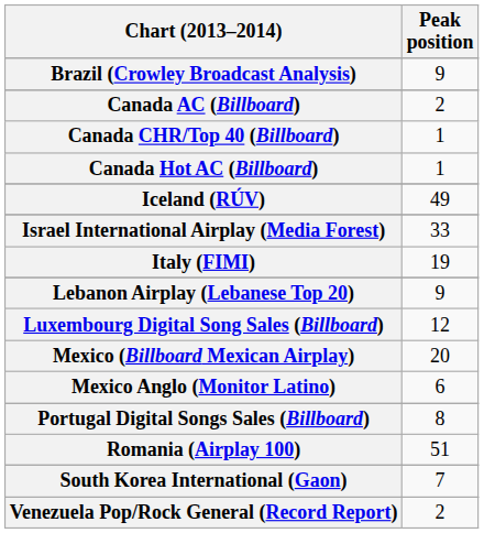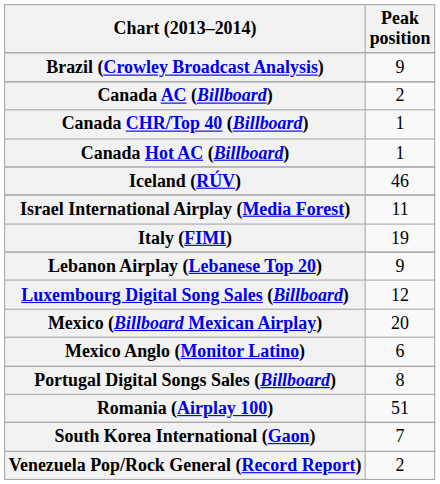 <table class="wikitable plainrowheaders sortable" style="text-align:center;">
 <tr>
 <th scope="col">Chart (2013–2014)</th>
 <th scope="col">Peak<br>position</th>
 </tr>
 <tr>
 </tr>
 <tr>
 </tr>
 <tr>
 </tr>
 <tr>
 </tr>
 <tr>
 <th scope="row">Brazil (<a href='#'>Crowley Broadcast Analysis</a>)</th>
 <td>9</td>
 </tr>
 <tr>
 </tr>
 <tr>
 <th scope="row">Canada <a href='#'>AC</a> (<em><a href='#'>Billboard</a></em>)</th>
 <td>2</td>
 </tr>
 <tr>
 <th scope="row">Canada <a href='#'>CHR/Top 40</a> (<em><a href='#'>Billboard</a></em>)</th>
 <td>1</td>
 </tr>
 <tr>
 <th scope="row">Canada <a href='#'>Hot AC</a> (<em><a href='#'>Billboard</a></em>)</th>
 <td>1</td>
 </tr>
 <tr>
 </tr>
 <tr>
 </tr>
 <tr>
 </tr>
 <tr>
 </tr>
 <tr>
 </tr>
 <tr>
 </tr>
 <tr>
 <th scope="row">Iceland (<a href='#'>RÚV</a>)</th>
-<td>49</td>
+<td>46</td>
 </tr>
 <tr>
 </tr>
 <tr>
 <th scope="row">Israel International Airplay (<a href='#'>Media Forest</a>)</th>
-<td>33</td>
+<td>11</td>
 </tr>
 <tr>
 <th scope="row">Italy (<a href='#'>FIMI</a>)</th>
 <td>19</td>
 </tr>
 <tr>
 </tr>
 <tr>
 <th scope="row">Lebanon Airplay (<a href='#'>Lebanese Top 20</a>)</th>
 <td>9</td>
 </tr>
 <tr>
 <th scope="row"><a href='#'>Luxembourg Digital Song Sales</a> (<em><a href='#'>Billboard</a></em>)</th>
 <td>12</td>
 </tr>
 <tr>
 <th scope="row">Mexico (<a href='#'><em>Billboard</em> Mexican Airplay</a>)</th>
 <td>20</td>
 </tr>
 <tr>
 <th scope="row">Mexico Anglo (<a href='#'>Monitor Latino</a>)</th>
 <td>6</td>
 </tr>
 <tr>
 </tr>
 <tr>
 </tr>
 <tr>
 </tr>
 <tr>
 </tr>
 <tr>
 <th scope="row">Portugal Digital Songs Sales (<em><a href='#'>Billboard</a></em>)</th>
 <td>8</td>
 </tr>
 <tr>
 <th scope="row">Romania (<a href='#'>Airplay 100</a>)</th>
 <td>51</td>
 </tr>
 <tr>
 </tr>
 <tr>
 </tr>
 <tr>
 </tr>
 <tr>
 <th scope="row">South Korea International (<a href='#'>Gaon</a>)</th>
 <td>7</td>
 </tr>
 <tr>
 </tr>
 <tr>
 </tr>
 <tr>
 </tr>
 <tr>
 </tr>
 <tr>
 </tr>
 <tr>
 </tr>
 <tr>
 </tr>
 <tr>
 </tr>
 <tr>
 </tr>
 <tr>
 </tr>
 <tr>
 </tr>
 <tr>
 <th scope="row">Venezuela Pop/Rock General (<a href='#'>Record Report</a>)</th>
 <td>2</td>
 </tr>
 </table>
